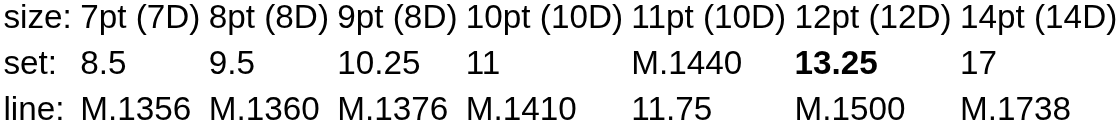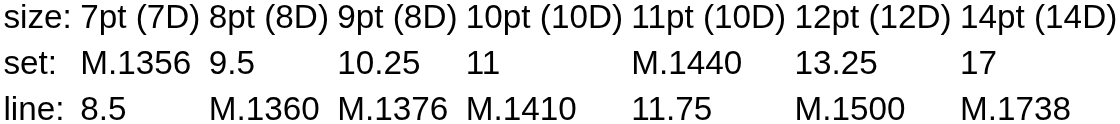 <table style="margin-left:40px;">
 <tr>
 <td>size:</td>
 <td>7pt (7D)</td>
 <td>8pt (8D)</td>
 <td>9pt (8D)</td>
 <td>10pt (10D)</td>
 <td>11pt (10D)</td>
 <td>12pt (12D)</td>
 <td>14pt (14D)</td>
 </tr>
 <tr>
 <td>set:</td>
-<td>8.5</td>
+<td>M.1356</td>
 <td>9.5</td>
 <td>10.25</td>
 <td>11</td>
 <td>M.1440</td>
-<td><strong>13.25</strong></td>
+<td>13.25</td>
 <td>17</td>
 </tr>
 <tr>
 <td>line:</td>
-<td>M.1356</td>
+<td>8.5</td>
 <td>M.1360</td>
 <td>M.1376</td>
 <td>M.1410</td>
 <td>11.75</td>
 <td>M.1500</td>
 <td>M.1738</td>
 </tr>
 </table>
